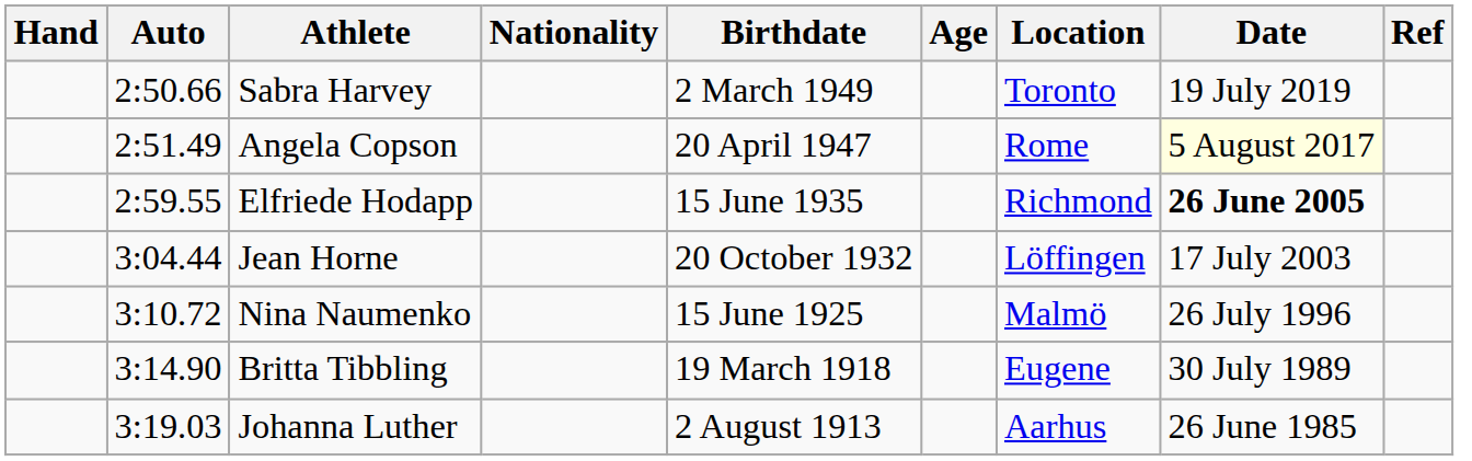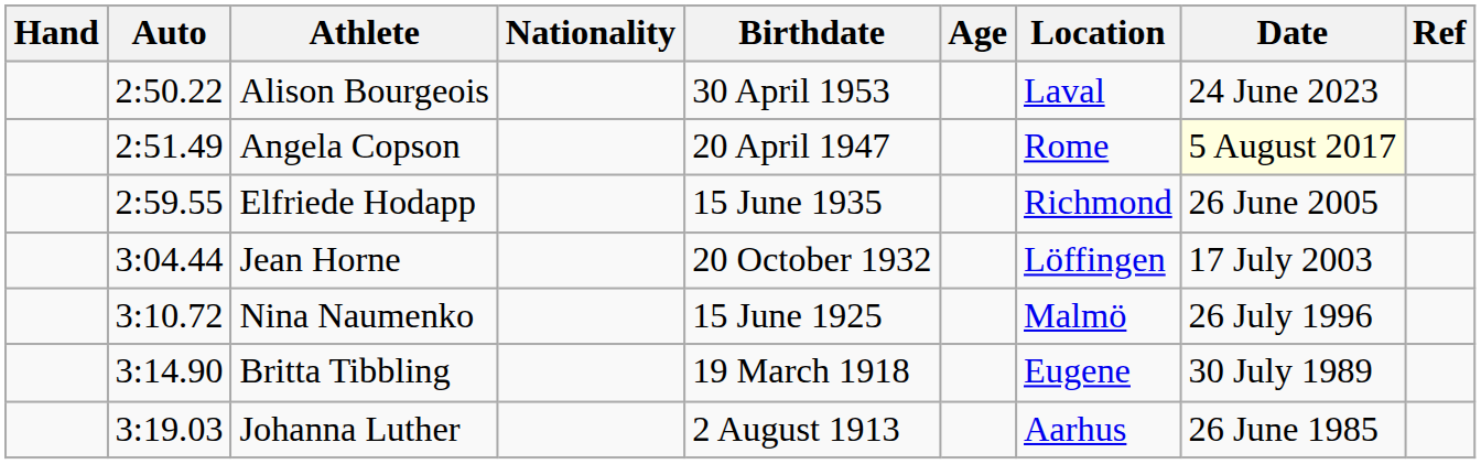 <table class="wikitable">
 <tr>
 <th>Hand</th>
 <th>Auto</th>
 <th>Athlete</th>
 <th>Nationality</th>
 <th>Birthdate</th>
 <th>Age</th>
 <th>Location</th>
 <th>Date</th>
 <th>Ref</th>
 </tr>
 <tr>
 <td></td>
-<td>2:50.66</td>
-<td>Sabra Harvey</td>
+<td>2:50.22</td>
+<td>Alison Bourgeois</td>
 <td></td>
-<td>2 March 1949</td>
+<td>30 April 1953</td>
 <td></td>
-<td><a href='#'>Toronto</a></td>
-<td>19 July 2019</td>
+<td><a href='#'>Laval</a></td>
+<td>24 June 2023</td>
 <td></td>
 </tr>
 <tr>
 <td></td>
 <td>2:51.49</td>
 <td>Angela Copson</td>
 <td></td>
 <td>20 April 1947</td>
 <td></td>
 <td><a href='#'>Rome</a></td>
 <td style="background: lightyellow;">5 August 2017</td>
 <td></td>
 </tr>
 <tr>
 <td></td>
 <td>2:59.55</td>
 <td>Elfriede Hodapp</td>
 <td></td>
 <td>15 June 1935</td>
 <td></td>
 <td><a href='#'>Richmond</a></td>
-<td><strong>26 June 2005</strong></td>
+<td>26 June 2005</td>
 <td></td>
 </tr>
 <tr>
 <td></td>
 <td>3:04.44</td>
 <td>Jean Horne</td>
 <td></td>
 <td>20 October 1932</td>
 <td></td>
 <td><a href='#'>Löffingen</a></td>
 <td>17 July 2003</td>
 <td></td>
 </tr>
 <tr>
 <td></td>
 <td>3:10.72</td>
 <td>Nina Naumenko</td>
 <td></td>
 <td>15 June 1925</td>
 <td></td>
 <td><a href='#'>Malmö</a></td>
 <td>26 July 1996</td>
 <td></td>
 </tr>
 <tr>
 <td></td>
 <td>3:14.90</td>
 <td>Britta Tibbling</td>
 <td></td>
 <td>19 March 1918</td>
 <td></td>
 <td><a href='#'>Eugene</a></td>
 <td>30 July 1989</td>
 <td></td>
 </tr>
 <tr>
 <td></td>
 <td>3:19.03</td>
 <td>Johanna Luther</td>
 <td></td>
 <td>2 August 1913</td>
 <td></td>
 <td><a href='#'>Aarhus</a></td>
 <td>26 June 1985</td>
 <td></td>
 </tr>
 </table>
